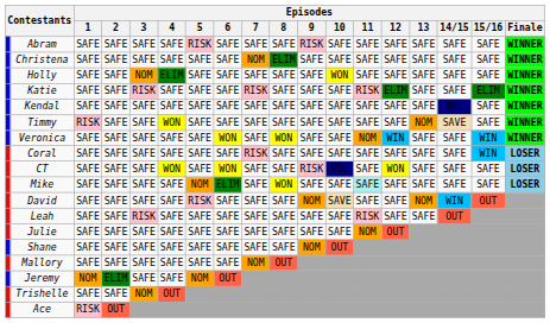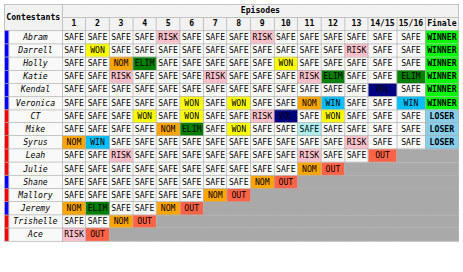 <table class="wikitable" style="text-align:center; font-size:95%; white-space:nowrap;">
 <tr>
 <th rowspan=2 colspan=2>Contestants</th>
 <th colspan=16>Episodes</th>
 </tr>
 <tr>
 <th>1</th>
 <th>2</th>
 <th>3</th>
 <th>4</th>
 <th>5</th>
 <th>6</th>
 <th>7</th>
 <th>8</th>
 <th>9</th>
 <th>10</th>
 <th>11</th>
 <th>12</th>
 <th>13</th>
 <th>14/15</th>
 <th>15/16</th>
 <th>Finale</th>
 </tr>
 <tr>
 <td bgcolor="blue"></td>
 <td><em>Abram</em></td>
 <td>SAFE</td>
 <td>SAFE</td>
 <td>SAFE</td>
 <td>SAFE</td>
 <td bgcolor="pink">RISK</td>
 <td>SAFE</td>
 <td>SAFE</td>
 <td>SAFE</td>
 <td bgcolor="pink">RISK</td>
 <td>SAFE</td>
 <td>SAFE</td>
 <td>SAFE</td>
 <td>SAFE</td>
 <td>SAFE</td>
 <td>SAFE</td>
 <td bgcolor="lime"><strong>WINNER</strong></td>
 </tr>
 <tr>
 <td bgcolor="blue"></td>
-<td><em>Christena</em></td>
+<td><em>Darrell</em></td>
+<td>SAFE</td>
+<td bgcolor="yellow">WON</td>
 <td>SAFE</td>
 <td>SAFE</td>
 <td>SAFE</td>
 <td>SAFE</td>
 <td>SAFE</td>
 <td>SAFE</td>
-<td bgcolor="orange">NOM</td>
-<td bgcolor="green"><span>ELIM</span></td>
 <td>SAFE</td>
 <td>SAFE</td>
 <td>SAFE</td>
 <td>SAFE</td>
-<td>SAFE</td>
+<td bgcolor="pink">RISK</td>
 <td>SAFE</td>
 <td>SAFE</td>
 <td bgcolor="lime"><strong>WINNER</strong></td>
 </tr>
 <tr>
 <td bgcolor="blue"></td>
 <td><em>Holly</em></td>
 <td>SAFE</td>
 <td>SAFE</td>
 <td bgcolor="orange">NOM</td>
 <td bgcolor="green"><span>ELIM</span></td>
 <td>SAFE</td>
 <td>SAFE</td>
 <td>SAFE</td>
 <td>SAFE</td>
 <td>SAFE</td>
 <td bgcolor="yellow">WON</td>
 <td>SAFE</td>
 <td>SAFE</td>
 <td>SAFE</td>
 <td>SAFE</td>
 <td>SAFE</td>
 <td bgcolor="lime"><strong>WINNER</strong></td>
 </tr>
 <tr>
 <td bgcolor="blue"></td>
 <td><em>Katie</em></td>
 <td>SAFE</td>
 <td>SAFE</td>
 <td bgcolor="pink">RISK</td>
 <td>SAFE</td>
 <td>SAFE</td>
 <td>SAFE</td>
 <td bgcolor="pink">RISK</td>
 <td>SAFE</td>
 <td>SAFE</td>
 <td>SAFE</td>
 <td bgcolor="pink">RISK</td>
 <td bgcolor="green"><span>ELIM</span></td>
 <td>SAFE</td>
 <td>SAFE</td>
 <td bgcolor="green"><span>ELIM</span></td>
 <td bgcolor="lime"><strong>WINNER</strong></td>
 </tr>
 <tr>
 <td bgcolor="blue"></td>
 <td><em>Kendal</em></td>
 <td>SAFE</td>
 <td>SAFE</td>
 <td>SAFE</td>
 <td>SAFE</td>
 <td>SAFE</td>
 <td>SAFE</td>
 <td>SAFE</td>
 <td>SAFE</td>
 <td>SAFE</td>
 <td>SAFE</td>
 <td>SAFE</td>
 <td>SAFE</td>
 <td>SAFE</td>
 <td bgcolor="navy"><span>VOL</span></td>
 <td>SAFE</td>
 <td bgcolor="lime"><strong>WINNER</strong></td>
 </tr>
 <tr>
 <td bgcolor="blue"></td>
-<td><em>Timmy</em></td>
-<td bgcolor="pink">RISK</td>
-<td>SAFE</td>
-<td>SAFE</td>
-<td bgcolor="yellow">WON</td>
-<td>SAFE</td>
-<td>SAFE</td>
-<td>SAFE</td>
-<td>SAFE</td>
-<td>SAFE</td>
-<td>SAFE</td>
-<td>SAFE</td>
-<td>SAFE</td>
-<td bgcolor="orange">NOM</td>
-<td bgcolor="wheat">SAVE</td>
-<td>SAFE</td>
-<td bgcolor="lime"><strong>WINNER</strong></td>
-</tr>
-<tr>
-<td bgcolor="blue"></td>
 <td><em>Veronica</em></td>
 <td>SAFE</td>
 <td>SAFE</td>
 <td>SAFE</td>
 <td>SAFE</td>
 <td>SAFE</td>
 <td bgcolor="yellow">WON</td>
 <td>SAFE</td>
 <td bgcolor="yellow">WON</td>
 <td>SAFE</td>
 <td>SAFE</td>
 <td bgcolor="orange">NOM</td>
 <td bgcolor="deepskyblue">WIN</td>
 <td>SAFE</td>
 <td>SAFE</td>
 <td bgcolor="deepskyblue">WIN</td>
 <td bgcolor="lime"><strong>WINNER</strong></td>
-</tr>
-<tr>
-<td bgcolor="red"></td>
-<td><em>Coral</em></td>
-<td>SAFE</td>
-<td>SAFE</td>
-<td>SAFE</td>
-<td>SAFE</td>
-<td>SAFE</td>
-<td>SAFE</td>
-<td bgcolor="pink">RISK</td>
-<td>SAFE</td>
-<td>SAFE</td>
-<td>SAFE</td>
-<td>SAFE</td>
-<td>SAFE</td>
-<td>SAFE</td>
-<td>SAFE</td>
-<td bgcolor="deepskyblue">WIN</td>
-<td bgcolor="skyblue"><strong>LOSER</strong></td>
 </tr>
 <tr>
 <td bgcolor="red"></td>
 <td><em>CT</em></td>
 <td>SAFE</td>
 <td>SAFE</td>
 <td>SAFE</td>
 <td bgcolor="yellow">WON</td>
 <td>SAFE</td>
 <td bgcolor="yellow">WON</td>
 <td>SAFE</td>
 <td>SAFE</td>
 <td bgcolor="pink">RISK</td>
 <td bgcolor="navy"><span>VOL</span></td>
 <td>SAFE</td>
 <td bgcolor="yellow">WON</td>
 <td>SAFE</td>
 <td>SAFE</td>
 <td>SAFE</td>
 <td bgcolor="skyblue"><strong>LOSER</strong></td>
 </tr>
 <tr>
 <td bgcolor="red"></td>
 <td><em>Mike</em></td>
 <td>SAFE</td>
 <td>SAFE</td>
 <td>SAFE</td>
 <td>SAFE</td>
 <td bgcolor="orange">NOM</td>
 <td bgcolor="green"><span>ELIM</span></td>
 <td>SAFE</td>
 <td bgcolor="yellow">WON</td>
 <td>SAFE</td>
 <td>SAFE</td>
 <td style="background: paleturquoise;">SAFE</td>
 <td>SAFE</td>
 <td>SAFE</td>
 <td>SAFE</td>
 <td>SAFE</td>
 <td bgcolor="skyblue"><strong>LOSER</strong></td>
 </tr>
 <tr>
 <td bgcolor="red"></td>
-<td><em>David</em></td>
+<td><em>Syrus</em></td>
+<td bgcolor="orange">NOM</td>
+<td bgcolor="deepskyblue">WIN</td>
+<td>SAFE</td>
+<td>SAFE</td>
+<td>SAFE</td>
+<td>SAFE</td>
+<td>SAFE</td>
+<td>SAFE</td>
 <td>SAFE</td>
 <td>SAFE</td>
 <td>SAFE</td>
 <td>SAFE</td>
 <td bgcolor="pink">RISK</td>
 <td>SAFE</td>
 <td>SAFE</td>
-<td>SAFE</td>
-<td bgcolor="orange">NOM</td>
-<td bgcolor="wheat">SAVE</td>
-<td>SAFE</td>
-<td>SAFE</td>
-<td bgcolor="orange">NOM</td>
-<td bgcolor="deepskyblue">WIN</td>
-<td bgcolor="tomato">OUT</td>
-<td bgcolor="darkgray"></td>
+<td bgcolor="skyblue"><strong>LOSER</strong></td>
 </tr>
 <tr>
 <td bgcolor="red"></td>
 <td><em>Leah</em></td>
 <td>SAFE</td>
 <td>SAFE</td>
 <td bgcolor="pink">RISK</td>
 <td>SAFE</td>
 <td>SAFE</td>
 <td>SAFE</td>
 <td>SAFE</td>
 <td>SAFE</td>
 <td>SAFE</td>
 <td>SAFE</td>
 <td bgcolor="pink">RISK</td>
 <td>SAFE</td>
 <td>SAFE</td>
 <td bgcolor="tomato">OUT</td>
 <td bgcolor="darkgray" colspan=2></td>
 </tr>
 <tr>
 <td bgcolor="red"></td>
 <td><em>Julie</em></td>
 <td>SAFE</td>
 <td>SAFE</td>
 <td>SAFE</td>
 <td>SAFE</td>
 <td>SAFE</td>
 <td>SAFE</td>
 <td>SAFE</td>
 <td>SAFE</td>
 <td>SAFE</td>
 <td>SAFE</td>
 <td bgcolor="orange">NOM</td>
 <td bgcolor="tomato">OUT</td>
 <td bgcolor="darkgray" colspan=4></td>
 </tr>
 <tr>
 <td bgcolor="blue"></td>
 <td><em>Shane</em></td>
 <td>SAFE</td>
 <td>SAFE</td>
 <td>SAFE</td>
 <td>SAFE</td>
 <td>SAFE</td>
 <td>SAFE</td>
 <td>SAFE</td>
 <td>SAFE</td>
 <td bgcolor="orange">NOM</td>
 <td bgcolor="tomato">OUT</td>
 <td bgcolor="darkgray" colspan=6></td>
 </tr>
 <tr>
 <td bgcolor="red"></td>
 <td><em>Mallory</em></td>
 <td>SAFE</td>
 <td>SAFE</td>
 <td>SAFE</td>
 <td>SAFE</td>
 <td>SAFE</td>
 <td>SAFE</td>
 <td bgcolor="orange">NOM</td>
 <td bgcolor="tomato">OUT</td>
 <td bgcolor="darkgray" colspan=8></td>
 </tr>
 <tr>
 <td bgcolor="blue"></td>
 <td><em>Jeremy</em></td>
 <td bgcolor="orange">NOM</td>
 <td bgcolor="green"><span>ELIM</span></td>
 <td>SAFE</td>
 <td>SAFE</td>
 <td bgcolor="orange">NOM</td>
 <td bgcolor="tomato">OUT</td>
 <td bgcolor="darkgray" colspan=10></td>
 </tr>
 <tr>
 <td bgcolor="red"></td>
 <td><em>Trishelle</em></td>
 <td>SAFE</td>
 <td>SAFE</td>
 <td bgcolor="orange">NOM</td>
 <td bgcolor="tomato">OUT</td>
 <td bgcolor="darkgray" colspan=12></td>
 </tr>
 <tr>
 <td bgcolor="red"></td>
 <td><em>Ace</em></td>
 <td bgcolor="pink">RISK</td>
 <td bgcolor="tomato">OUT</td>
 <td bgcolor="darkgray" colspan=14></td>
 </tr>
 </table>
